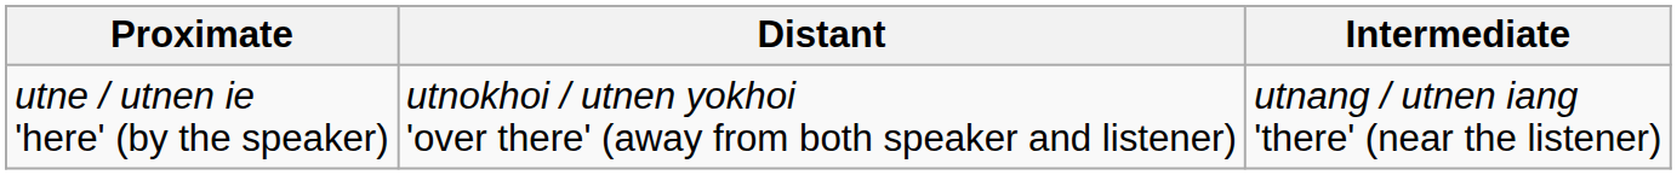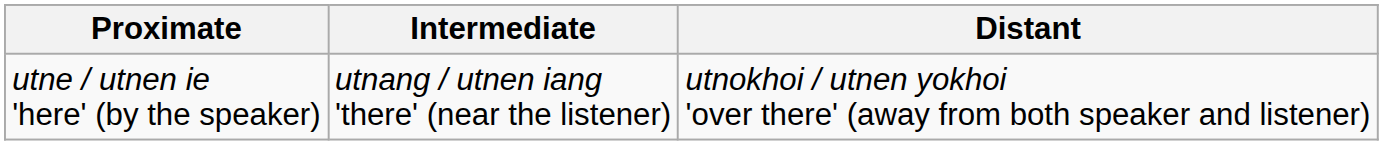 <table class="wikitable">
 <tr>
 <th>Proximate</th>
+<th>Intermediate</th>
 <th>Distant</th>
-<th>Intermediate</th>
 </tr>
 <tr>
 <td><em>utne / utnen  ie</em><br>'here' (by  the speaker)</td>
+<td><em>utnang / utnen  iang</em><br>'there' (near  the listener)</td>
 <td><em>utnokhoi / utnen  yokhoi</em><br>'over there' (away  from both speaker and listener)</td>
-<td><em>utnang / utnen  iang</em><br>'there' (near  the listener)</td>
 </tr>
 </table>
